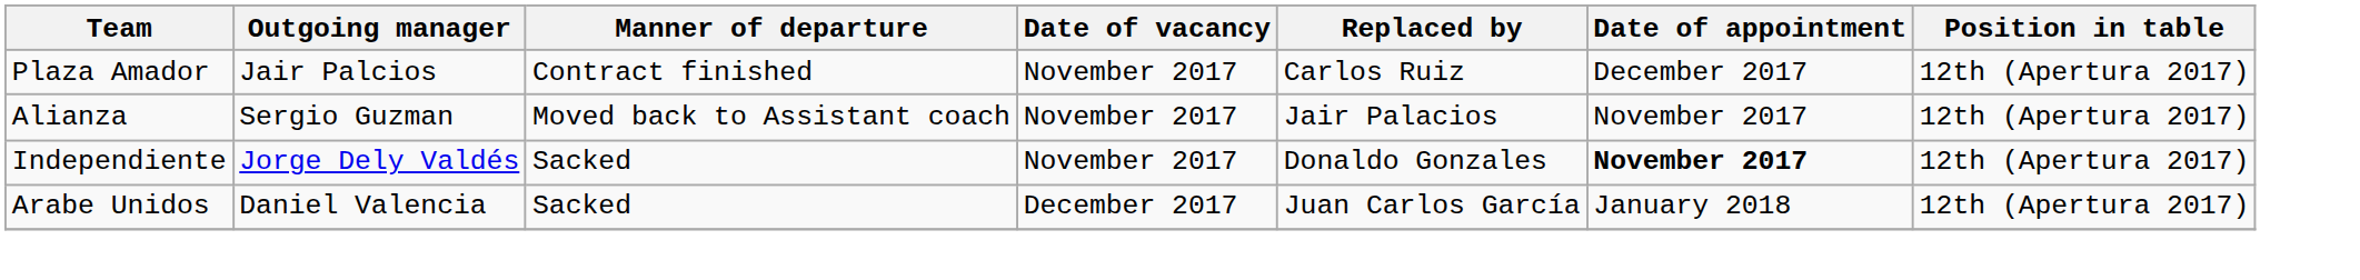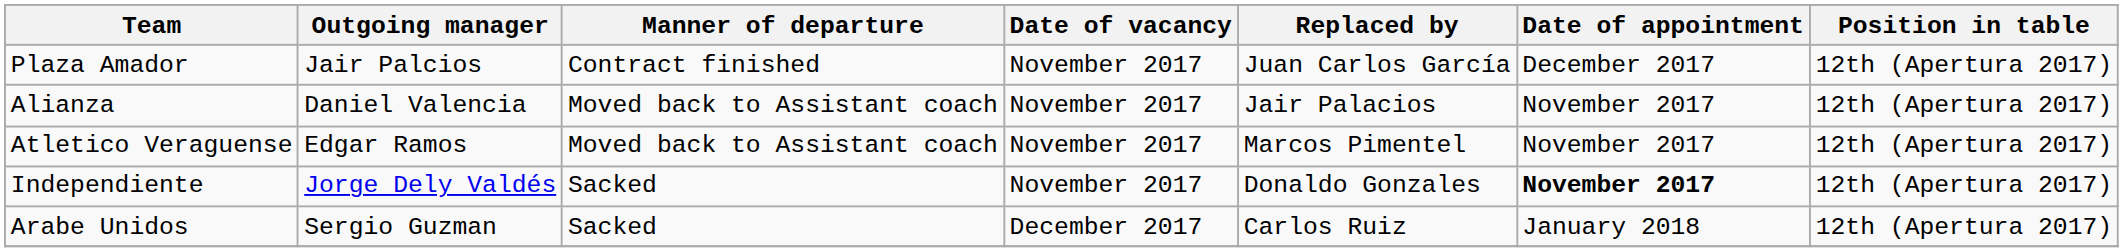 <table class="wikitable">
 <tr>
 <th>Team</th>
 <th>Outgoing manager</th>
 <th>Manner of departure</th>
 <th>Date of vacancy</th>
 <th>Replaced by</th>
 <th>Date of appointment</th>
 <th>Position in table</th>
 </tr>
 <tr>
 <td>Plaza Amador</td>
 <td> Jair Palcios</td>
 <td>Contract finished</td>
 <td>November 2017</td>
-<td> Carlos Ruiz</td>
+<td> Juan Carlos García</td>
 <td>December 2017</td>
 <td>12th (Apertura 2017)</td>
 </tr>
 <tr>
 <td>Alianza</td>
-<td> Sergio Guzman</td>
+<td> Daniel Valencia</td>
 <td>Moved back to Assistant coach</td>
 <td>November 2017</td>
 <td> Jair Palacios</td>
+<td>November 2017</td>
+<td>12th (Apertura 2017)</td>
+</tr>
+<tr>
+<td>Atletico Veraguense</td>
+<td> Edgar Ramos</td>
+<td>Moved back to Assistant coach</td>
+<td>November 2017</td>
+<td> Marcos Pimentel</td>
 <td>November 2017</td>
 <td>12th (Apertura 2017)</td>
 </tr>
 <tr>
 <td>Independiente</td>
 <td> <a href='#'>Jorge Dely Valdés</a></td>
 <td>Sacked</td>
 <td>November 2017</td>
 <td> Donaldo Gonzales</td>
 <td><strong>November 2017</strong></td>
 <td>12th (Apertura 2017)</td>
 </tr>
 <tr>
 <td>Arabe Unidos</td>
-<td> Daniel Valencia</td>
+<td> Sergio Guzman</td>
 <td>Sacked</td>
 <td>December 2017</td>
-<td> Juan Carlos García</td>
+<td> Carlos Ruiz</td>
 <td>January 2018</td>
 <td>12th (Apertura 2017)</td>
 </tr>
 <tr>
 </tr>
 </table>
